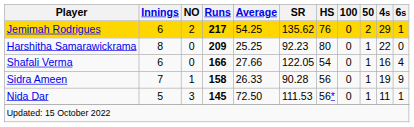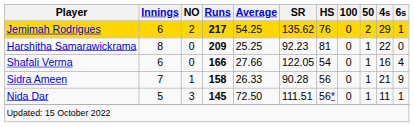 <table class="wikitable sortable" style="text-align:centre;">
 <tr>
 <th>Player</th>
 <th><a href='#'>Innings</a></th>
 <th>NO</th>
 <th><a href='#'>Runs</a></th>
 <th><a href='#'> Average</a></th>
 <th>SR</th>
 <th>HS</th>
 <th>100</th>
 <th>50</th>
 <th>4<small>s</small></th>
 <th>6<small>s</small></th>
 </tr>
 <tr style="background:gold;">
 <td style="text-align:left"> <a href='#'>Jemimah Rodrigues</a></td>
 <td style="text-align:center;">6</td>
 <td style="text-align:center;">2</td>
 <td style="text-align:center;"><strong>217</strong></td>
 <td>54.25</td>
 <td>135.62</td>
 <td>76</td>
 <td style="text-align:center;">0</td>
 <td style="text-align:center;">2</td>
 <td style="text-align:center;">29</td>
 <td style="text-align:center;">1</td>
 </tr>
 <tr>
 <td style="text-align:left"> <a href='#'>Harshitha Samarawickrama</a></td>
 <td style="text-align:center;">8</td>
 <td style="text-align:center;">0</td>
 <td style="text-align:center;"><strong>209</strong></td>
 <td>25.25</td>
 <td>92.23</td>
-<td>80</td>
+<td>81</td>
 <td style="text-align:center;">0</td>
 <td style="text-align:center;">1</td>
 <td style="text-align:center;">22</td>
 <td style="text-align:center;">0</td>
 </tr>
 <tr>
 <td style="text-align:left"> <a href='#'>Shafali Verma</a></td>
 <td style="text-align:center;">6</td>
 <td style="text-align:center;">0</td>
 <td style="text-align:center;"><strong>166</strong></td>
 <td>27.66</td>
 <td>122.05</td>
 <td>54</td>
 <td style="text-align:center;">0</td>
 <td style="text-align:center;">1</td>
 <td style="text-align:center;">16</td>
 <td style="text-align:center;">4</td>
 </tr>
 <tr>
 <td style="text-align:left"> <a href='#'>Sidra Ameen</a></td>
 <td style="text-align:center;">7</td>
 <td style="text-align:center;">1</td>
 <td style="text-align:center;"><strong>158</strong></td>
 <td>26.33</td>
 <td>90.28</td>
 <td>56</td>
 <td style="text-align:center;">0</td>
 <td style="text-align:center;">1</td>
-<td style="text-align:center;">19</td>
+<td style="text-align:center;">21</td>
 <td style="text-align:center;">9</td>
 </tr>
 <tr>
 <td style="text-align:left"> <a href='#'>Nida Dar</a></td>
 <td style="text-align:center;">5</td>
 <td style="text-align:center;">3</td>
 <td style="text-align:center;"><strong>145</strong></td>
 <td>72.50</td>
-<td>111.53</td>
+<td>111.51</td>
 <td>56<a href='#'>*</a></td>
 <td style="text-align:center;">0</td>
 <td style="text-align:center;">1</td>
 <td style="text-align:center;">11</td>
 <td style="text-align:center;">1</td>
 </tr>
 <tr>
 </tr>
 <tr class="sortbottom">
 <td colspan="11" scope="row"><small>Updated: 15 October 2022</small></td>
 </tr>
 </table>
